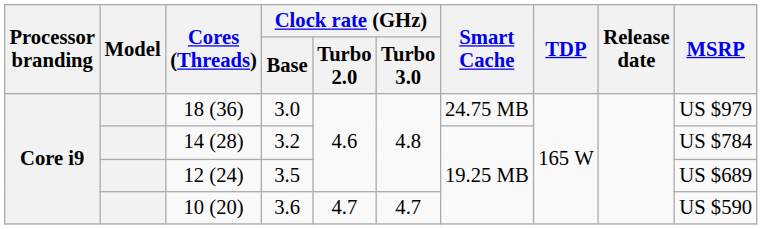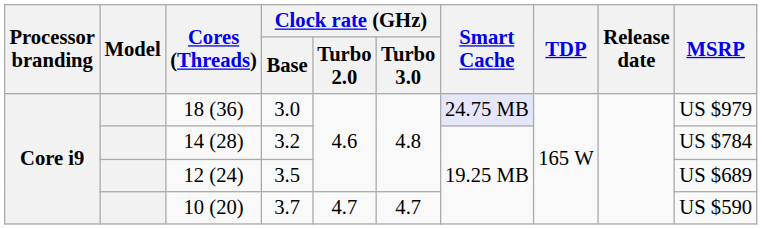 <table class="wikitable sortable nowrap" style="text-align: center;">
 <tr>
 <th class="unsortable" rowspan="2">Processor<br>branding</th>
 <th rowspan="2">Model</th>
 <th class="unsortable" rowspan="2"><a href='#'>Cores</a><br>(<a href='#'>Threads</a>)</th>
 <th colspan="3"><a href='#'>Clock rate</a> (GHz)</th>
 <th class="unsortable" rowspan="2"><a href='#'>Smart<br>Cache</a></th>
 <th rowspan="2"><a href='#'>TDP</a></th>
 <th rowspan="2">Release<br>date</th>
 <th class="unsortable" rowspan="2"><a href='#'>MSRP</a></th>
 </tr>
 <tr>
 <th class="unsortable">Base</th>
 <th class="unsortable">Turbo<br>2.0</th>
 <th class="unsortable">Turbo<br>3.0</th>
 </tr>
 <tr>
 <th rowspan=4>Core i9</th>
 <th style="text-align:left;" data-sort-value="sku4"></th>
 <td>18 (36)</td>
 <td>3.0</td>
 <td rowspan=3>4.6</td>
 <td rowspan=3>4.8</td>
-<td>24.75 MB</td>
+<td style="background: lavender;">24.75 MB</td>
 <td rowspan=4>165 W</td>
 <td rowspan=4></td>
 <td>US $979</td>
 </tr>
 <tr>
 <th style="text-align:left;" data-sort-value="sku3"></th>
 <td>14 (28)</td>
 <td>3.2</td>
 <td rowspan=3>19.25 MB</td>
 <td>US $784</td>
 </tr>
 <tr>
 <th style="text-align:left;" data-sort-value="sku2"></th>
 <td>12 (24)</td>
 <td>3.5</td>
 <td>US $689</td>
 </tr>
 <tr>
 <th style="text-align:left;" data-sort-value="sku1"></th>
 <td>10 (20)</td>
-<td>3.6</td>
+<td>3.7</td>
 <td>4.7</td>
 <td>4.7</td>
 <td>US $590</td>
 </tr>
 </table>
